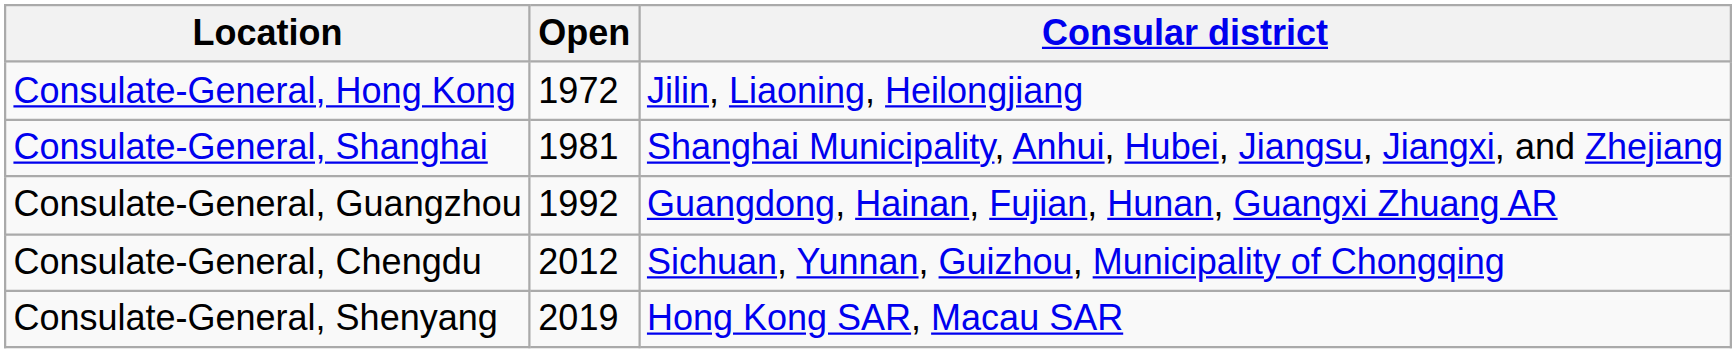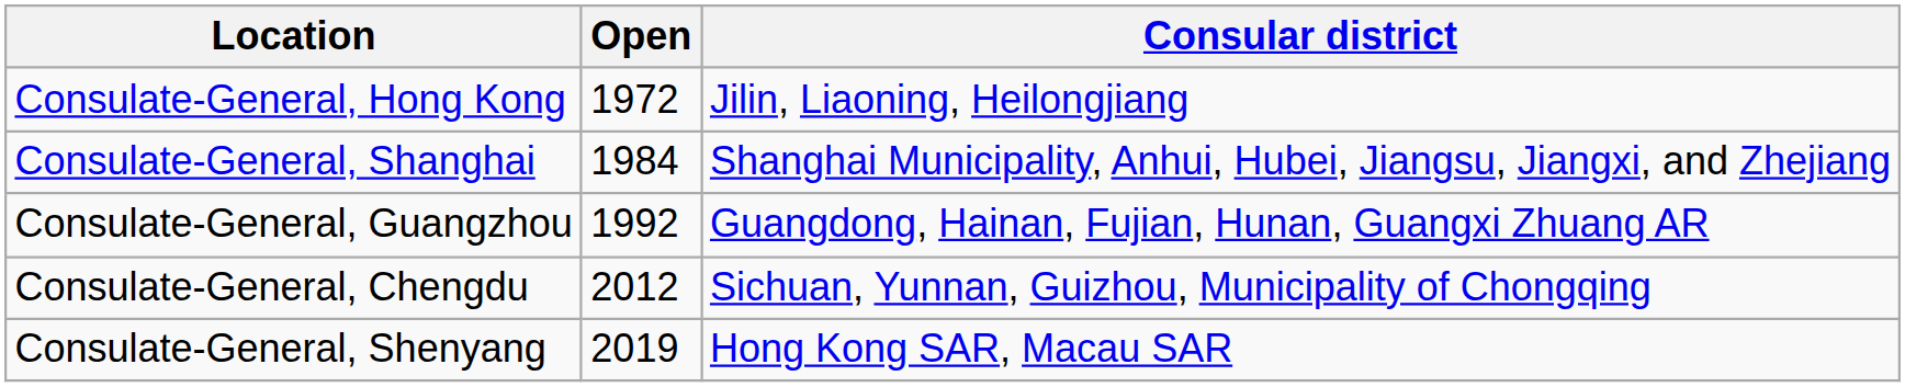 <table class="wikitable">
 <tr>
 <th>Location</th>
 <th>Open</th>
 <th><a href='#'>Consular district</a></th>
 </tr>
 <tr>
 <td><a href='#'>Consulate-General, Hong Kong</a></td>
 <td>1972</td>
 <td><a href='#'>Jilin</a>, <a href='#'>Liaoning</a>, <a href='#'>Heilongjiang</a></td>
 </tr>
 <tr>
 <td><a href='#'>Consulate-General, Shanghai</a></td>
-<td>1981</td>
+<td>1984</td>
 <td><a href='#'>Shanghai Municipality</a>, <a href='#'>Anhui</a>, <a href='#'>Hubei</a>, <a href='#'>Jiangsu</a>, <a href='#'>Jiangxi</a>, and <a href='#'>Zhejiang</a></td>
 </tr>
 <tr>
 <td>Consulate-General, Guangzhou</td>
 <td>1992</td>
 <td><a href='#'>Guangdong</a>, <a href='#'>Hainan</a>, <a href='#'>Fujian</a>, <a href='#'>Hunan</a>, <a href='#'>Guangxi Zhuang AR</a></td>
 </tr>
 <tr>
 <td>Consulate-General, Chengdu</td>
 <td>2012</td>
 <td><a href='#'>Sichuan</a>, <a href='#'>Yunnan</a>, <a href='#'>Guizhou</a>, <a href='#'>Municipality of Chongqing</a></td>
 </tr>
 <tr>
 <td>Consulate-General, Shenyang</td>
 <td>2019</td>
 <td><a href='#'>Hong Kong SAR</a>, <a href='#'>Macau SAR</a></td>
 </tr>
 </table>
